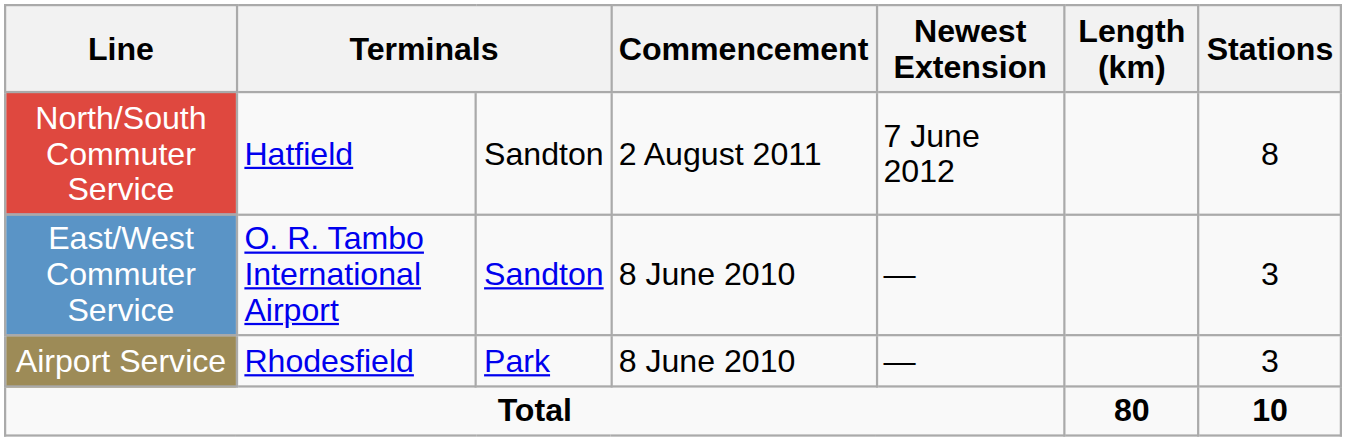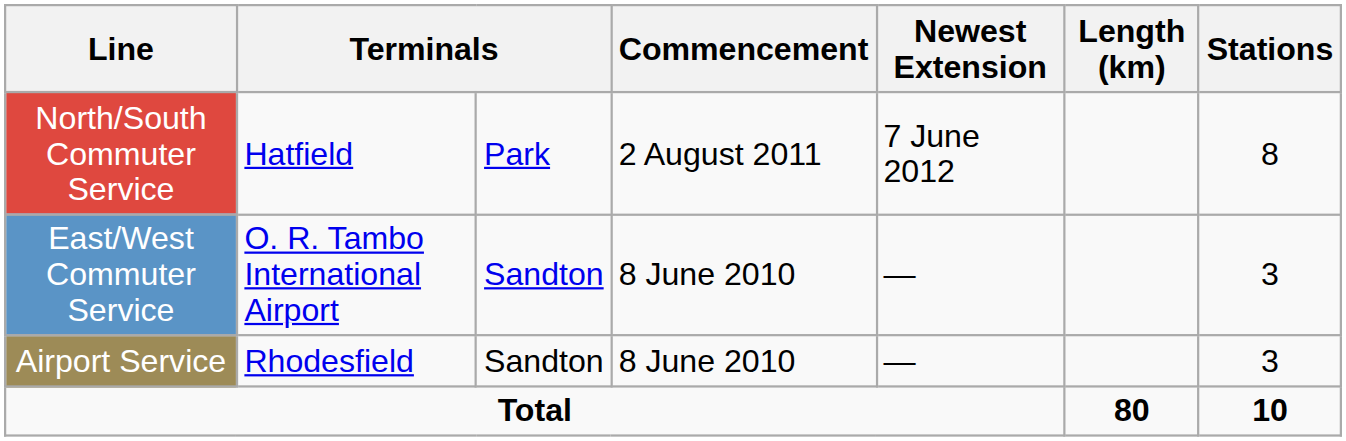 <table class="wikitable" align="center" width="600px" style="font-size:90%">
 <tr>
 <th>Line</th>
 <th colspan="2">Terminals</th>
 <th>Commencement</th>
 <th>Newest Extension</th>
 <th>Length (km)</th>
 <th>Stations</th>
 </tr>
 <tr style="text-align:left;">
 <td align="center" style="background-color:#DF483F; color:white;">North/South Commuter Service</td>
 <td><a href='#'>Hatfield</a></td>
-<td>Sandton</td>
+<td><a href='#'>Park</a></td>
 <td>2 August 2011</td>
 <td>7 June 2012</td>
 <td style="text-align:center;"></td>
 <td style="text-align:center;">8</td>
 </tr>
 <tr>
 <td align="center" style="background-color:#5A94C6; color:white;">East/West Commuter Service</td>
 <td><a href='#'>O. R. Tambo International Airport</a></td>
 <td><a href='#'>Sandton</a></td>
 <td>8 June 2010</td>
 <td>—</td>
 <td style="text-align:center;"></td>
 <td style="text-align:center;">3</td>
 </tr>
 <tr style="text-align:left;">
 <td align="center" style="background-color:#9d8b57; color:white;">Airport Service</td>
 <td><a href='#'>Rhodesfield</a></td>
-<td><a href='#'>Park</a></td>
+<td>Sandton</td>
 <td>8 June 2010</td>
 <td>—</td>
 <td style="text-align:center;"></td>
 <td style="text-align:center;">3</td>
 </tr>
 <tr class="sortbottom">
 <td style="text-align:center; line-height:1.05" colspan="5"><strong>Total</strong></td>
 <td style="text-align:center; line-height:1.05"><strong>80</strong></td>
 <td style="text-align:center; line-height:1.05"><strong>10</strong></td>
 </tr>
 </table>
